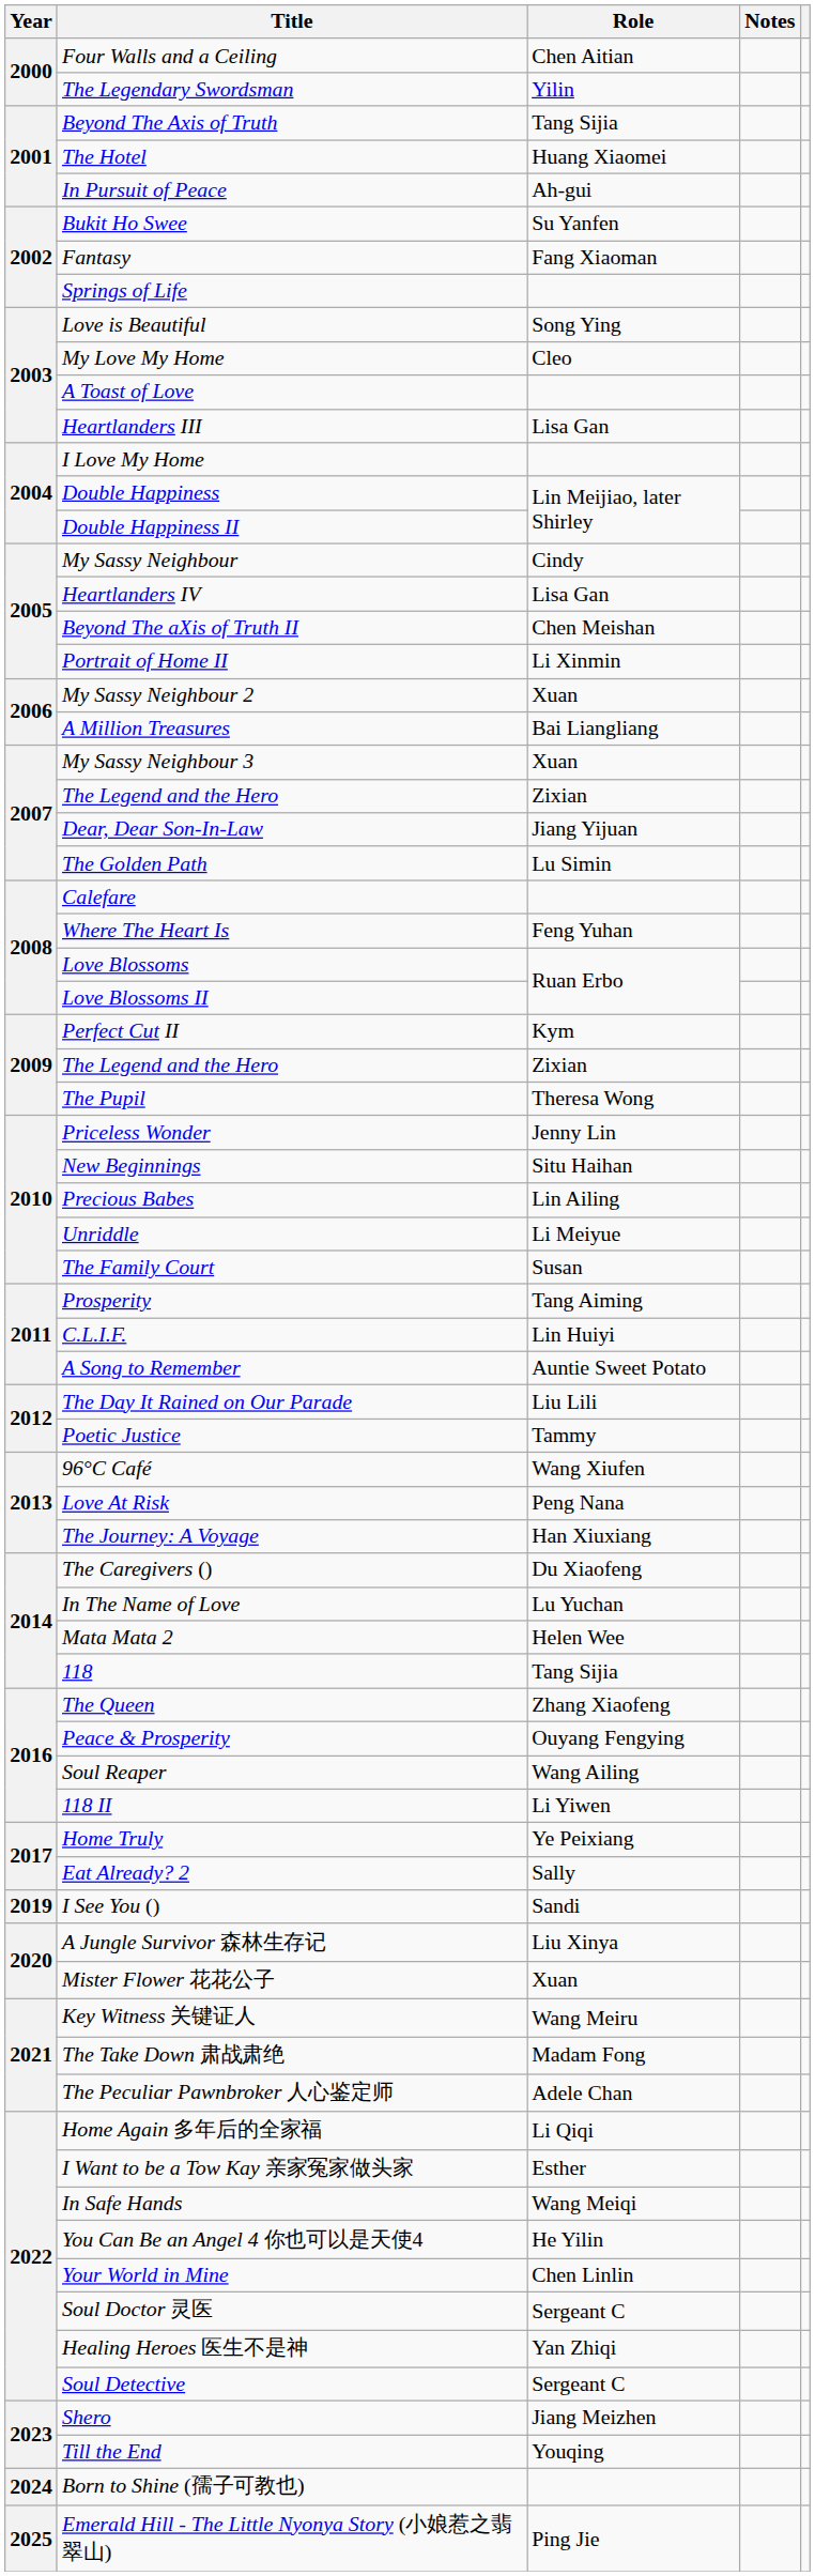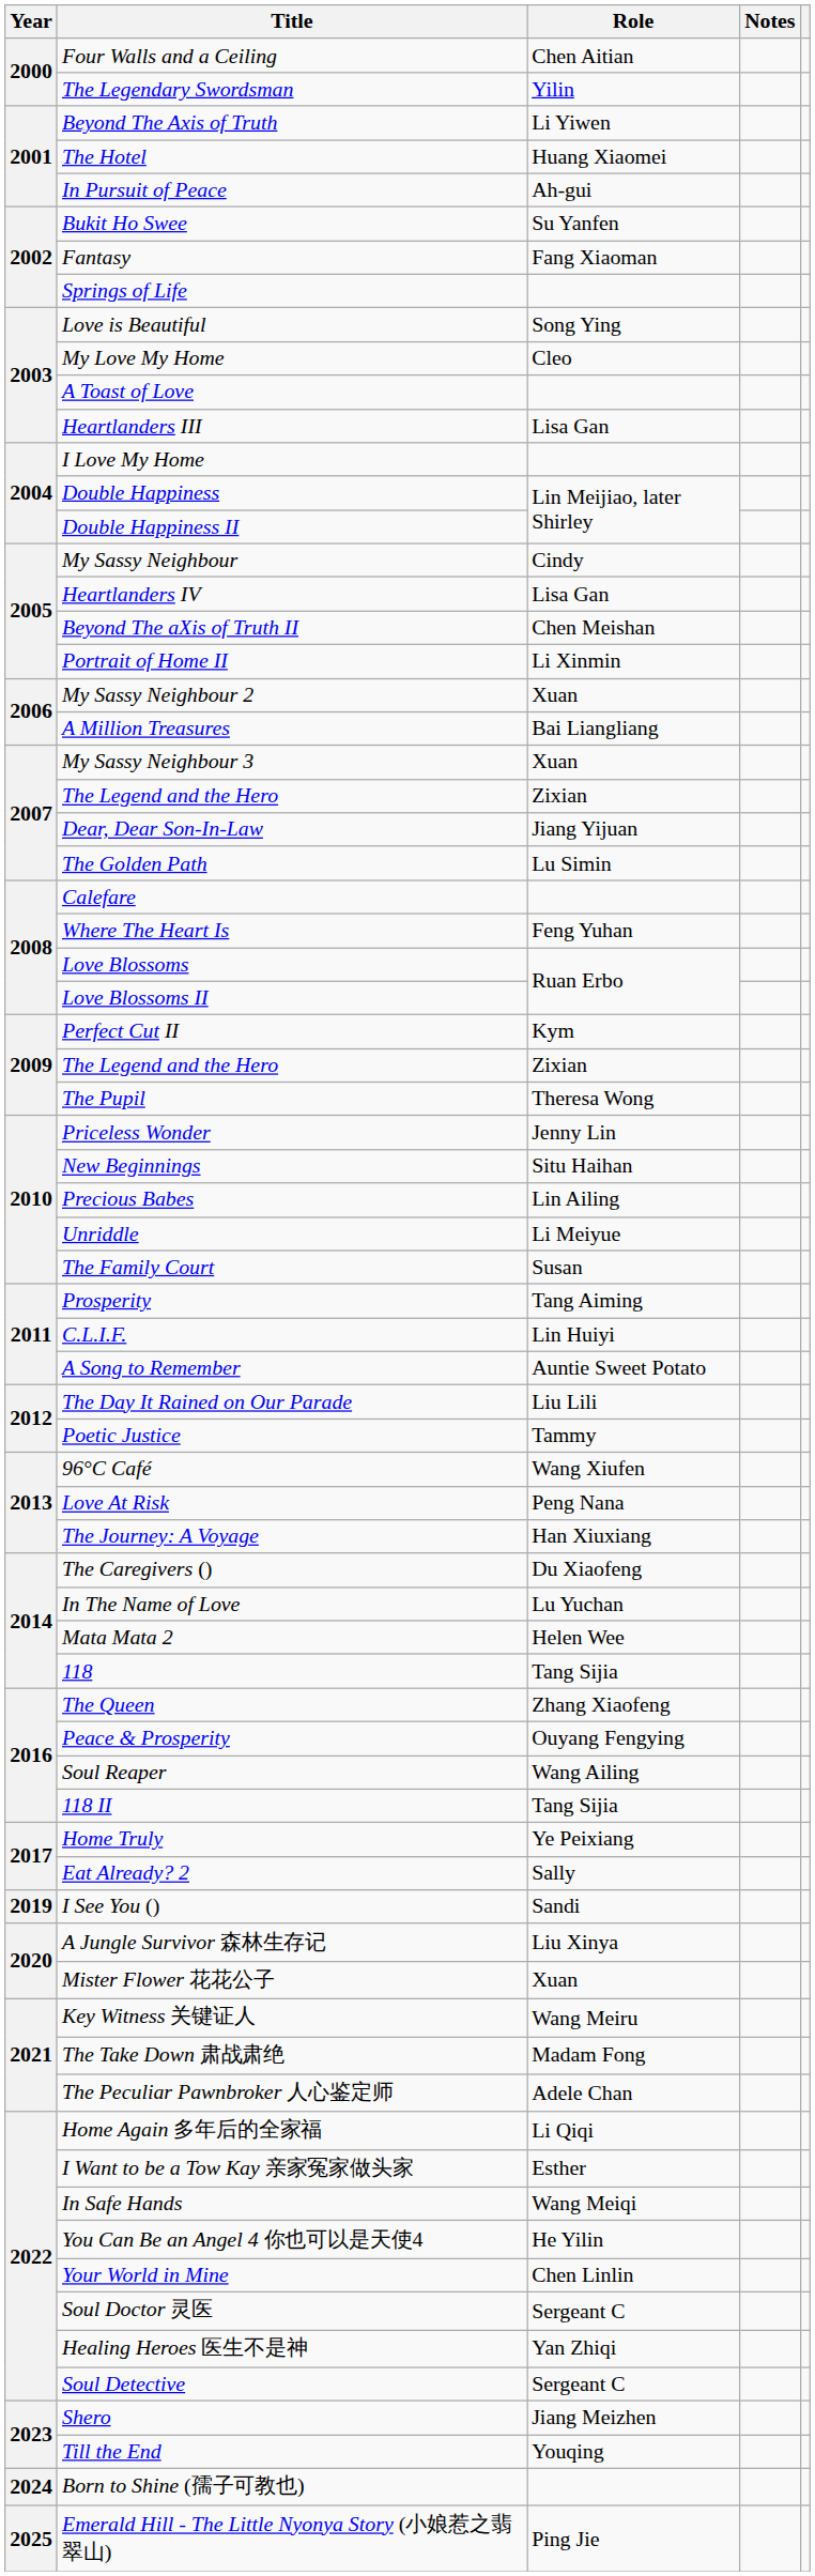 <table class="wikitable sortable plainrowheaders">
 <tr>
 <th scope="col">Year</th>
 <th scope="col">Title</th>
 <th scope="col">Role</th>
 <th scope="col" class="unsortable">Notes</th>
 <th scope="col" class="unsortable"></th>
 </tr>
 <tr>
 <th scope="row" rowspan="2">2000</th>
 <td><em>Four Walls and a Ceiling</em></td>
 <td>Chen Aitian</td>
 <td></td>
 <td></td>
 </tr>
 <tr>
 <td><em><a href='#'>The Legendary Swordsman</a></em></td>
 <td><a href='#'>Yilin</a></td>
 <td></td>
 <td></td>
 </tr>
 <tr>
 <th scope="row" rowspan="3">2001</th>
 <td><em><a href='#'>Beyond The Axis of Truth</a></em></td>
-<td>Tang Sijia</td>
+<td>Li Yiwen</td>
 <td></td>
 <td></td>
 </tr>
 <tr>
 <td><em><a href='#'>The Hotel</a></em></td>
 <td>Huang Xiaomei</td>
 <td></td>
 <td></td>
 </tr>
 <tr>
 <td><em><a href='#'>In Pursuit of Peace</a></em></td>
 <td>Ah-gui</td>
 <td></td>
 <td></td>
 </tr>
 <tr>
 <th scope="row" rowspan="3">2002</th>
 <td><em><a href='#'>Bukit Ho Swee</a></em></td>
 <td>Su Yanfen</td>
 <td></td>
 <td></td>
 </tr>
 <tr>
 <td><em>Fantasy</em></td>
 <td>Fang Xiaoman</td>
 <td></td>
 <td></td>
 </tr>
 <tr>
 <td><em><a href='#'>Springs of Life</a></em></td>
 <td></td>
 <td></td>
 <td></td>
 </tr>
 <tr>
 <th scope="row" rowspan="4">2003</th>
 <td><em>Love is Beautiful</em></td>
 <td>Song Ying</td>
 <td></td>
 <td></td>
 </tr>
 <tr>
 <td><em>My Love My Home</em></td>
 <td>Cleo</td>
 <td></td>
 <td></td>
 </tr>
 <tr>
 <td><em><a href='#'>A Toast of Love</a></em></td>
 <td></td>
 <td></td>
 <td></td>
 </tr>
 <tr>
 <td><em><a href='#'>Heartlanders</a> III</em></td>
 <td>Lisa Gan</td>
 <td></td>
 <td></td>
 </tr>
 <tr>
 <th scope="row" rowspan="3">2004</th>
 <td><em>I Love My Home</em></td>
 <td></td>
 <td></td>
 <td></td>
 </tr>
 <tr>
 <td><em><a href='#'>Double Happiness</a></em></td>
 <td rowspan="2">Lin Meijiao, later Shirley</td>
 <td></td>
 <td></td>
 </tr>
 <tr>
 <td><em><a href='#'>Double Happiness II</a></em></td>
 <td></td>
 <td></td>
 </tr>
 <tr>
 <th scope="row" rowspan="4">2005</th>
 <td><em>My Sassy Neighbour</em></td>
 <td>Cindy</td>
 <td></td>
 <td></td>
 </tr>
 <tr>
 <td><em><a href='#'>Heartlanders</a> IV</em></td>
 <td>Lisa Gan</td>
 <td></td>
 <td></td>
 </tr>
 <tr>
 <td><em><a href='#'>Beyond The aXis of Truth II</a></em></td>
 <td>Chen Meishan</td>
 <td></td>
 <td></td>
 </tr>
 <tr>
 <td><em><a href='#'>Portrait of Home II</a></em></td>
 <td>Li Xinmin</td>
 <td></td>
 <td></td>
 </tr>
 <tr>
 <th scope="row" rowspan="2">2006</th>
 <td><em>My Sassy Neighbour 2</em></td>
 <td>Xuan</td>
 <td></td>
 <td></td>
 </tr>
 <tr>
 <td><em><a href='#'>A Million Treasures</a></em></td>
 <td>Bai Liangliang</td>
 <td></td>
 <td></td>
 </tr>
 <tr>
 <th scope="row" rowspan="4">2007</th>
 <td><em>My Sassy Neighbour 3</em></td>
 <td>Xuan</td>
 <td></td>
 <td></td>
 </tr>
 <tr>
 <td><em><a href='#'>The Legend and the Hero</a></em></td>
 <td>Zixian</td>
 <td></td>
 <td></td>
 </tr>
 <tr>
 <td><em><a href='#'>Dear, Dear Son-In-Law</a></em></td>
 <td>Jiang Yijuan</td>
 <td></td>
 <td></td>
 </tr>
 <tr>
 <td><em><a href='#'>The Golden Path</a></em></td>
 <td>Lu Simin</td>
 <td></td>
 <td></td>
 </tr>
 <tr>
 <th scope="row" rowspan="4">2008</th>
 <td><em><a href='#'>Calefare</a></em></td>
 <td></td>
 <td></td>
 <td></td>
 </tr>
 <tr>
 <td><em><a href='#'>Where The Heart Is</a></em></td>
 <td>Feng Yuhan</td>
 <td></td>
 <td></td>
 </tr>
 <tr>
 <td><em><a href='#'>Love Blossoms</a></em></td>
 <td rowspan="2">Ruan Erbo</td>
 <td></td>
 <td></td>
 </tr>
 <tr>
 <td><em><a href='#'>Love Blossoms II</a></em></td>
 <td></td>
 <td></td>
 </tr>
 <tr>
 <th scope="row" rowspan="3">2009</th>
 <td><em><a href='#'>Perfect Cut</a> II</em></td>
 <td>Kym</td>
 <td></td>
 <td></td>
 </tr>
 <tr>
 <td><em><a href='#'>The Legend and the Hero</a></em></td>
 <td>Zixian</td>
 <td></td>
 <td></td>
 </tr>
 <tr>
 <td><em><a href='#'>The Pupil</a></em></td>
 <td>Theresa Wong</td>
 <td></td>
 <td></td>
 </tr>
 <tr>
 <th scope="row" rowspan="5">2010</th>
 <td><em><a href='#'>Priceless Wonder</a></em></td>
 <td>Jenny Lin</td>
 <td></td>
 <td></td>
 </tr>
 <tr>
 <td><em><a href='#'>New Beginnings</a></em></td>
 <td>Situ Haihan</td>
 <td></td>
 <td></td>
 </tr>
 <tr>
 <td><em><a href='#'>Precious Babes</a></em></td>
 <td>Lin Ailing</td>
 <td></td>
 <td></td>
 </tr>
 <tr>
 <td><em><a href='#'>Unriddle</a></em></td>
 <td>Li Meiyue</td>
 <td></td>
 <td></td>
 </tr>
 <tr>
 <td><em><a href='#'>The Family Court</a></em></td>
 <td>Susan</td>
 <td></td>
 <td></td>
 </tr>
 <tr>
 <th scope="row" rowspan="3">2011</th>
 <td><em><a href='#'>Prosperity</a></em></td>
 <td>Tang Aiming</td>
 <td></td>
 <td></td>
 </tr>
 <tr>
 <td><em><a href='#'>C.L.I.F.</a></em></td>
 <td>Lin Huiyi</td>
 <td></td>
 <td></td>
 </tr>
 <tr>
 <td><em><a href='#'>A Song to Remember</a></em></td>
 <td>Auntie Sweet Potato</td>
 <td></td>
 <td></td>
 </tr>
 <tr>
 <th scope="row" rowspan="2">2012</th>
 <td><em><a href='#'>The Day It Rained on Our Parade</a></em></td>
 <td>Liu Lili</td>
 <td></td>
 <td></td>
 </tr>
 <tr>
 <td><em><a href='#'>Poetic Justice</a></em></td>
 <td>Tammy</td>
 <td></td>
 <td></td>
 </tr>
 <tr>
 <th scope="row" rowspan="3">2013</th>
 <td><em>96°C Café</em></td>
 <td>Wang Xiufen</td>
 <td></td>
 <td></td>
 </tr>
 <tr>
 <td><em><a href='#'>Love At Risk</a></em></td>
 <td>Peng Nana</td>
 <td></td>
 <td></td>
 </tr>
 <tr>
 <td><em><a href='#'>The Journey: A Voyage</a></em></td>
 <td>Han Xiuxiang</td>
 <td></td>
 <td></td>
 </tr>
 <tr>
 <th scope="row" rowspan="4">2014</th>
 <td><em>The Caregivers</em> ()</td>
 <td>Du Xiaofeng</td>
 <td></td>
 <td></td>
 </tr>
 <tr>
 <td><em>In The Name of Love</em></td>
 <td>Lu Yuchan</td>
 <td></td>
 <td></td>
 </tr>
 <tr>
 <td><em>Mata Mata 2</em></td>
 <td>Helen Wee</td>
 <td></td>
 <td></td>
 </tr>
 <tr>
 <td><em><a href='#'>118</a></em></td>
 <td>Tang Sijia</td>
 <td></td>
 <td></td>
 </tr>
 <tr>
 <th scope="row" rowspan="4">2016</th>
 <td><em><a href='#'>The Queen</a></em></td>
 <td>Zhang Xiaofeng</td>
 <td></td>
 <td></td>
 </tr>
 <tr>
 <td><em><a href='#'>Peace & Prosperity</a></em></td>
 <td>Ouyang Fengying</td>
 <td></td>
 <td></td>
 </tr>
 <tr>
 <td><em>Soul Reaper</em> </td>
 <td>Wang Ailing</td>
 <td></td>
 <td></td>
 </tr>
 <tr>
 <td><em><a href='#'>118 II</a></em></td>
-<td>Li Yiwen</td>
+<td>Tang Sijia</td>
 <td></td>
 <td></td>
 </tr>
 <tr>
 <th scope="row" rowspan="2">2017</th>
 <td><em><a href='#'>Home Truly</a></em></td>
 <td>Ye Peixiang</td>
 <td></td>
 <td></td>
 </tr>
 <tr>
 <td><em><a href='#'>Eat Already? 2</a></em></td>
 <td>Sally</td>
 <td></td>
 <td></td>
 </tr>
 <tr>
 <th scope="row" rowspan="1">2019</th>
 <td><em>I See You</em> ()</td>
 <td>Sandi</td>
 <td></td>
 <td></td>
 </tr>
 <tr>
 <th scope="row" rowspan="2">2020</th>
 <td><em> A Jungle Survivor </em>森林生存记</td>
 <td>Liu Xinya</td>
 <td></td>
 <td></td>
 </tr>
 <tr>
 <td><em>Mister Flower </em>花花公子</td>
 <td>Xuan</td>
 <td></td>
 <td></td>
 </tr>
 <tr>
 <th scope="row" rowspan="3">2021</th>
 <td><em>Key Witness </em>关键证人</td>
 <td>Wang Meiru</td>
 <td></td>
 <td></td>
 </tr>
 <tr>
 <td><em>The Take Down </em>肃战肃绝</td>
 <td>Madam Fong</td>
 <td></td>
 <td></td>
 </tr>
 <tr>
 <td><em>The Peculiar Pawnbroker </em>人心鉴定师</td>
 <td>Adele Chan</td>
 <td></td>
 <td></td>
 </tr>
 <tr>
 <th scope="row" rowspan="8">2022</th>
 <td><em>Home Again</em> 多年后的全家福</td>
 <td>Li Qiqi</td>
 <td></td>
 <td></td>
 </tr>
 <tr>
 <td><em>I Want to be a Tow Kay</em> 亲家冤家做头家</td>
 <td>Esther</td>
 <td></td>
 <td></td>
 </tr>
 <tr>
 <td><em>In Safe Hands</em></td>
 <td>Wang Meiqi</td>
 <td></td>
 <td></td>
 </tr>
 <tr>
 <td><em>You Can Be an Angel 4</em> 你也可以是天使4</td>
 <td>He Yilin</td>
 <td></td>
 <td></td>
 </tr>
 <tr>
 <td><em><a href='#'>Your World in Mine</a></em></td>
 <td>Chen Linlin</td>
 <td></td>
 <td></td>
 </tr>
 <tr>
 <td><em>Soul Doctor</em> 灵医</td>
 <td>Sergeant C</td>
 <td></td>
 <td></td>
 </tr>
 <tr>
 <td><em>Healing Heroes</em> 医生不是神</td>
 <td>Yan Zhiqi</td>
 <td></td>
 <td></td>
 </tr>
 <tr>
 <td><em><a href='#'>Soul Detective</a></em></td>
 <td>Sergeant C</td>
 <td></td>
 <td></td>
 </tr>
 <tr>
 <th scope="row" rowspan="2">2023</th>
 <td><em><a href='#'>Shero</a></em></td>
 <td>Jiang Meizhen</td>
 <td></td>
 <td></td>
 </tr>
 <tr>
 <td><em><a href='#'>Till the End</a></em></td>
 <td>Youqing</td>
 <td></td>
 <td></td>
 </tr>
 <tr>
 <th scope="row" rowspan="1">2024</th>
 <td><em>Born to Shine</em> (孺子可教也)</td>
 <td></td>
 <td></td>
 <td></td>
 </tr>
 <tr>
 <th scope="row">2025</th>
 <td><em><a href='#'>Emerald Hill - The Little Nyonya Story</a></em>  (小娘惹之翡翠山)</td>
 <td>Ping Jie</td>
 <td></td>
 <td style="text-align:center"></td>
 </tr>
 </table>
